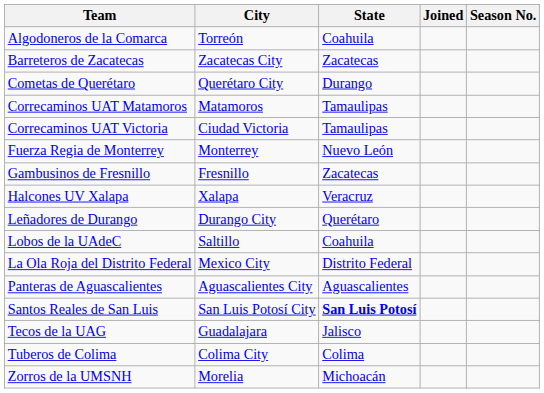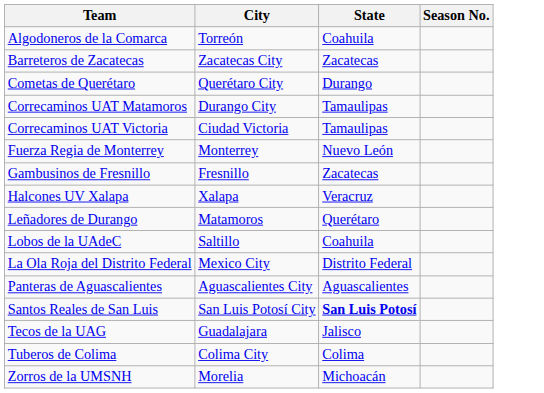 <table class="wikitable sortable">
 <tr>
 <th>Team</th>
 <th>City</th>
 <th>State</th>
-<th>Joined</th>
 <th>Season No.</th>
 </tr>
 <tr>
 <td><a href='#'>Algodoneros de la Comarca</a></td>
 <td><a href='#'>Torreón</a></td>
 <td><a href='#'>Coahuila</a></td>
 <td></td>
-<td></td>
 </tr>
 <tr>
 <td><a href='#'>Barreteros de Zacatecas</a></td>
 <td><a href='#'>Zacatecas City</a></td>
 <td><a href='#'>Zacatecas</a></td>
-<td></td>
 <td></td>
 </tr>
 <tr>
 <td><a href='#'>Cometas de Querétaro</a></td>
 <td><a href='#'>Querétaro City</a></td>
 <td><a href='#'>Durango</a></td>
 <td></td>
-<td></td>
 </tr>
 <tr>
 <td><a href='#'>Correcaminos UAT Matamoros</a></td>
-<td><a href='#'>Matamoros</a></td>
+<td><a href='#'>Durango City</a></td>
 <td><a href='#'>Tamaulipas</a></td>
-<td></td>
 <td></td>
 </tr>
 <tr>
 <td><a href='#'>Correcaminos UAT Victoria</a></td>
 <td><a href='#'>Ciudad Victoria</a></td>
 <td><a href='#'>Tamaulipas</a></td>
 <td></td>
-<td></td>
 </tr>
 <tr>
 <td><a href='#'>Fuerza Regia de Monterrey</a></td>
 <td><a href='#'>Monterrey</a></td>
 <td><a href='#'>Nuevo León</a></td>
-<td></td>
 <td></td>
 </tr>
 <tr>
 <td><a href='#'>Gambusinos de Fresnillo</a></td>
 <td><a href='#'>Fresnillo</a></td>
 <td><a href='#'>Zacatecas</a></td>
 <td></td>
-<td></td>
 </tr>
 <tr>
 <td><a href='#'>Halcones UV Xalapa</a></td>
 <td><a href='#'>Xalapa</a></td>
 <td><a href='#'>Veracruz</a></td>
 <td></td>
-<td></td>
 </tr>
 <tr>
 <td><a href='#'>Leñadores de Durango</a></td>
-<td><a href='#'>Durango City</a></td>
+<td><a href='#'>Matamoros</a></td>
 <td><a href='#'>Querétaro</a></td>
-<td></td>
 <td></td>
 </tr>
 <tr>
 <td><a href='#'>Lobos de la UAdeC</a></td>
 <td><a href='#'>Saltillo</a></td>
 <td><a href='#'>Coahuila</a></td>
 <td></td>
-<td></td>
 </tr>
 <tr>
 <td><a href='#'>La Ola Roja del Distrito Federal</a></td>
 <td><a href='#'>Mexico City</a></td>
 <td><a href='#'>Distrito Federal</a></td>
-<td></td>
 <td></td>
 </tr>
 <tr>
 <td><a href='#'>Panteras de Aguascalientes</a></td>
 <td><a href='#'>Aguascalientes City</a></td>
 <td><a href='#'>Aguascalientes</a></td>
 <td></td>
-<td></td>
 </tr>
 <tr>
 <td><a href='#'>Santos Reales de San Luis</a></td>
 <td><a href='#'>San Luis Potosí City</a></td>
 <td><strong><a href='#'>San Luis Potosí</a></strong></td>
-<td></td>
 <td></td>
 </tr>
 <tr>
 <td><a href='#'>Tecos de la UAG</a></td>
 <td><a href='#'>Guadalajara</a></td>
 <td><a href='#'>Jalisco</a></td>
 <td></td>
-<td></td>
 </tr>
 <tr>
 <td><a href='#'>Tuberos de Colima</a></td>
 <td><a href='#'>Colima City</a></td>
 <td><a href='#'>Colima</a></td>
-<td></td>
 <td></td>
 </tr>
 <tr>
 <td><a href='#'>Zorros de la UMSNH</a></td>
 <td><a href='#'>Morelia</a></td>
 <td><a href='#'>Michoacán</a></td>
 <td></td>
-<td></td>
 </tr>
 </table>
